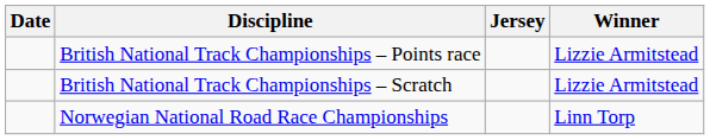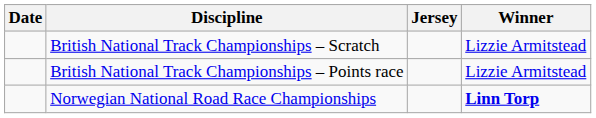 <table class="wikitable">
 <tr>
 <th>Date</th>
 <th>Discipline</th>
 <th>Jersey</th>
 <th>Winner</th>
 </tr>
 <tr>
 <td></td>
-<td><a href='#'>British National Track Championships</a> – Points race</td>
+<td><a href='#'>British National Track Championships</a> – Scratch</td>
 <td></td>
 <td><a href='#'>Lizzie Armitstead</a></td>
 </tr>
 <tr>
 <td></td>
-<td><a href='#'>British National Track Championships</a> – Scratch</td>
+<td><a href='#'>British National Track Championships</a> – Points race</td>
 <td></td>
 <td><a href='#'>Lizzie Armitstead</a></td>
 </tr>
 <tr>
 <td></td>
 <td><a href='#'>Norwegian National Road Race Championships</a></td>
 <td></td>
-<td><a href='#'>Linn Torp</a></td>
+<td><strong><a href='#'>Linn Torp</a></strong></td>
 </tr>
 </table>
